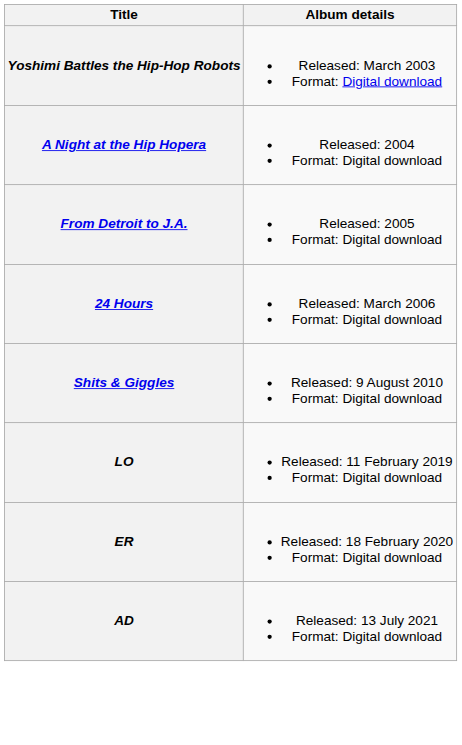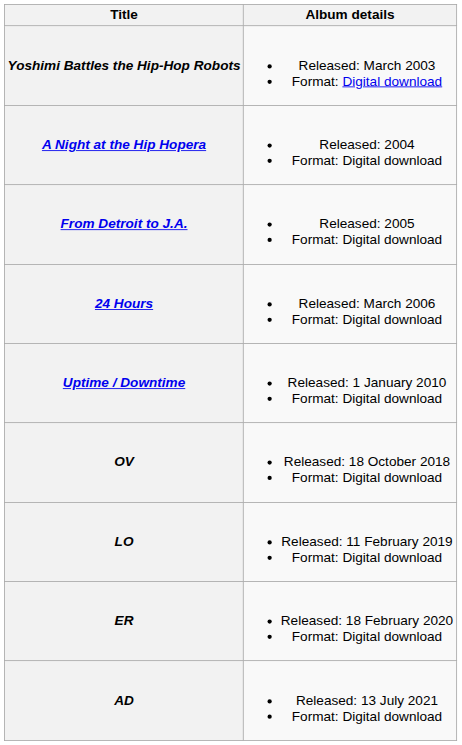 <table class="wikitable plainrowheaders" style="text-align:center;" border="1">
 <tr>
 <th scope="col">Title</th>
 <th scope="col">Album details</th>
 </tr>
 <tr>
 <th scope="row"><em>Yoshimi Battles the Hip-Hop Robots</em></th>
 <td><br><ul><li>Released: March 2003</li><li>Format: <a href='#'>Digital download</a></li></ul></td>
 </tr>
 <tr>
 <th scope="row"><em><a href='#'>A Night at the Hip Hopera</a></em></th>
 <td><br><ul><li>Released: 2004</li><li>Format: Digital download</li></ul></td>
 </tr>
 <tr>
 <th scope="row"><em><a href='#'>From Detroit to J.A.</a></em></th>
 <td><br><ul><li>Released: 2005</li><li>Format: Digital download</li></ul></td>
 </tr>
 <tr>
 <th scope="row"><em><a href='#'>24 Hours</a></em></th>
 <td><br><ul><li>Released: March 2006</li><li>Format: Digital download</li></ul></td>
 </tr>
 <tr>
-<th scope="row"><em><a href='#'>Shits & Giggles</a></em></th>
-<td><br><ul><li>Released: 9 August 2010</li><li>Format: Digital download</li></ul></td>
+<th scope="row"><em><a href='#'>Uptime / Downtime</a></em></th>
+<td><br><ul><li>Released: 1 January 2010</li><li>Format: Digital download</li></ul></td>
+</tr>
+<tr>
+<th scope="row"><em>OV</em></th>
+<td><br><ul><li>Released: 18 October 2018</li><li>Format: Digital download</li></ul></td>
 </tr>
 <tr>
 <th scope="row"><em>LO</em></th>
 <td><br><ul><li>Released: 11 February 2019</li><li>Format: Digital download</li></ul></td>
 </tr>
 <tr>
 <th scope="row"><em>ER</em></th>
 <td><br><ul><li>Released: 18 February 2020</li><li>Format: Digital download</li></ul></td>
 </tr>
 <tr>
 <th scope="row"><em>AD</em></th>
 <td><br><ul><li>Released: 13 July 2021</li><li>Format: Digital download</li></ul></td>
 </tr>
 </table>
